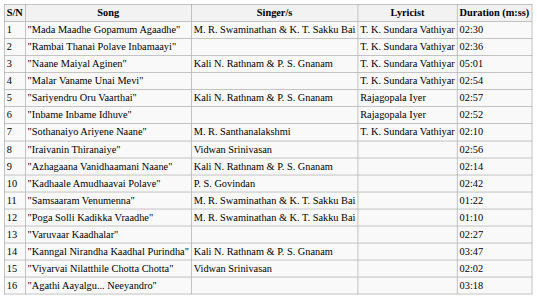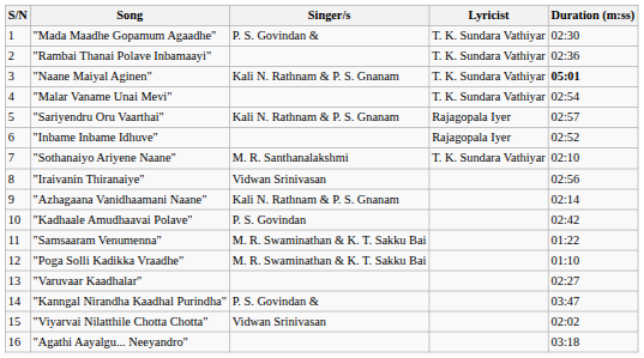 <table class="wikitable" style="font-size:95%;">
 <tr>
 <th>S/N</th>
 <th>Song</th>
 <th>Singer/s</th>
 <th>Lyricist</th>
 <th>Duration (m:ss)</th>
 </tr>
 <tr>
 <td>1</td>
 <td>"Mada Maadhe Gopamum Agaadhe"</td>
-<td>M. R. Swaminathan & K. T. Sakku Bai</td>
+<td>P. S. Govindan &</td>
 <td>T. K. Sundara Vathiyar</td>
 <td>02:30</td>
 </tr>
 <tr>
 <td>2</td>
 <td>"Rambai Thanai Polave Inbamaayi"</td>
 <td></td>
 <td>T. K. Sundara Vathiyar</td>
 <td>02:36</td>
 </tr>
 <tr>
 <td>3</td>
 <td>"Naane Maiyal Aginen"</td>
 <td>Kali N. Rathnam & P. S. Gnanam</td>
 <td>T. K. Sundara Vathiyar</td>
-<td>05:01</td>
+<td><strong>05:01</strong></td>
 </tr>
 <tr>
 <td>4</td>
 <td>"Malar Vaname Unai Mevi"</td>
 <td></td>
 <td>T. K. Sundara Vathiyar</td>
 <td>02:54</td>
 </tr>
 <tr>
 <td>5</td>
 <td>"Sariyendru Oru Vaarthai"</td>
 <td>Kali N. Rathnam & P. S. Gnanam</td>
 <td>Rajagopala Iyer</td>
 <td>02:57</td>
 </tr>
 <tr>
 <td>6</td>
 <td>"Inbame Inbame Idhuve"</td>
 <td></td>
 <td>Rajagopala Iyer</td>
 <td>02:52</td>
 </tr>
 <tr>
 <td>7</td>
 <td>"Sothanaiyo Ariyene Naane"</td>
 <td>M. R. Santhanalakshmi</td>
 <td>T. K. Sundara Vathiyar</td>
 <td>02:10</td>
 </tr>
 <tr>
 <td>8</td>
 <td>"Iraivanin Thiranaiye"</td>
 <td>Vidwan Srinivasan</td>
 <td></td>
 <td>02:56</td>
 </tr>
 <tr>
 <td>9</td>
 <td>"Azhagaana Vanidhaamani Naane"</td>
 <td>Kali N. Rathnam & P. S. Gnanam</td>
 <td></td>
 <td>02:14</td>
 </tr>
 <tr>
 <td>10</td>
 <td>"Kadhaale Amudhaavai Polave"</td>
 <td>P. S. Govindan</td>
 <td></td>
 <td>02:42</td>
 </tr>
 <tr>
 <td>11</td>
 <td>"Samsaaram Venumenna"</td>
 <td>M. R. Swaminathan & K. T. Sakku Bai</td>
 <td></td>
 <td>01:22</td>
 </tr>
 <tr>
 <td>12</td>
 <td>"Poga Solli Kadikka Vraadhe"</td>
 <td>M. R. Swaminathan & K. T. Sakku Bai</td>
 <td></td>
 <td>01:10</td>
 </tr>
 <tr>
 <td>13</td>
 <td>"Varuvaar Kaadhalar"</td>
 <td></td>
 <td></td>
 <td>02:27</td>
 </tr>
 <tr>
 <td>14</td>
 <td>"Kanngal Nirandha Kaadhal Purindha"</td>
-<td>Kali N. Rathnam & P. S. Gnanam</td>
+<td>P. S. Govindan &</td>
 <td></td>
 <td>03:47</td>
 </tr>
 <tr>
 <td>15</td>
 <td>"Viyarvai Nilatthile Chotta Chotta"</td>
 <td>Vidwan Srinivasan</td>
 <td></td>
 <td>02:02</td>
 </tr>
 <tr>
 <td>16</td>
 <td>"Agathi Aayalgu... Neeyandro"</td>
 <td></td>
 <td></td>
 <td>03:18</td>
 </tr>
 </table>
